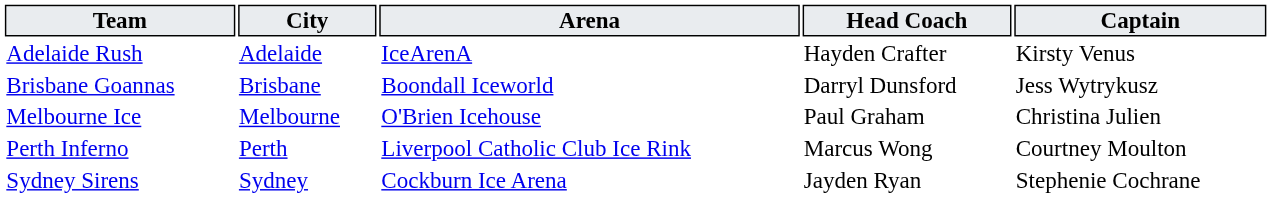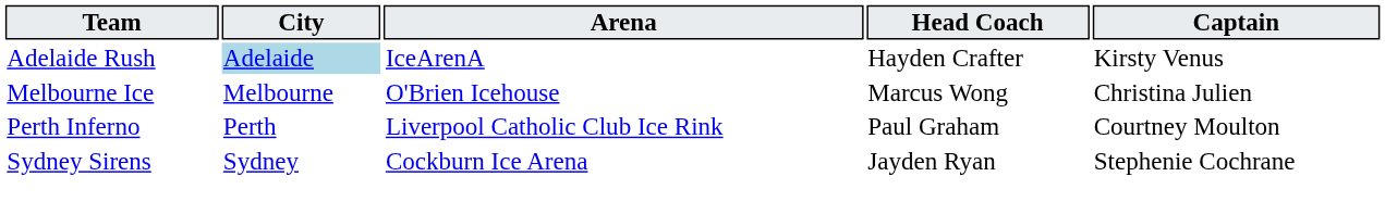 <table class="toccolours" style="width:55em">
 <tr>
 </tr>
 <tr>
 <th style="background:#e9ecef;color:black;border:black 1px solid">Team</th>
 <th style="background:#e9ecef;color:black;border:black 1px solid">City</th>
 <th style="background:#e9ecef;color:black;border:black 1px solid">Arena</th>
 <th style="background:#e9ecef;color:black;border:black 1px solid">Head Coach</th>
 <th style="background:#e9ecef;color:black;border:black 1px solid">Captain</th>
 </tr>
 <tr>
 <td><a href='#'>Adelaide Rush</a></td>
-<td> <a href='#'>Adelaide</a></td>
+<td style="background: lightblue;"> <a href='#'>Adelaide</a></td>
 <td><a href='#'>IceArenA</a></td>
 <td> Hayden Crafter</td>
 <td> Kirsty Venus</td>
 </tr>
 <tr>
-<td><a href='#'>Brisbane Goannas</a></td>
-<td> <a href='#'>Brisbane</a></td>
-<td><a href='#'>Boondall Iceworld</a></td>
-<td> Darryl Dunsford</td>
-<td> Jess Wytrykusz</td>
-</tr>
-<tr>
 <td><a href='#'>Melbourne Ice</a></td>
 <td> <a href='#'>Melbourne</a></td>
 <td><a href='#'>O'Brien Icehouse</a></td>
-<td> Paul Graham</td>
+<td> Marcus Wong</td>
 <td> Christina Julien</td>
 </tr>
 <tr>
 <td><a href='#'>Perth Inferno</a></td>
 <td> <a href='#'>Perth</a></td>
 <td><a href='#'>Liverpool Catholic Club Ice Rink</a></td>
-<td> Marcus Wong</td>
+<td> Paul Graham</td>
 <td> Courtney Moulton</td>
 </tr>
 <tr>
 <td><a href='#'>Sydney Sirens</a></td>
 <td> <a href='#'>Sydney</a></td>
 <td><a href='#'>Cockburn Ice Arena</a></td>
 <td> Jayden Ryan</td>
 <td> Stephenie Cochrane</td>
 </tr>
 </table>
